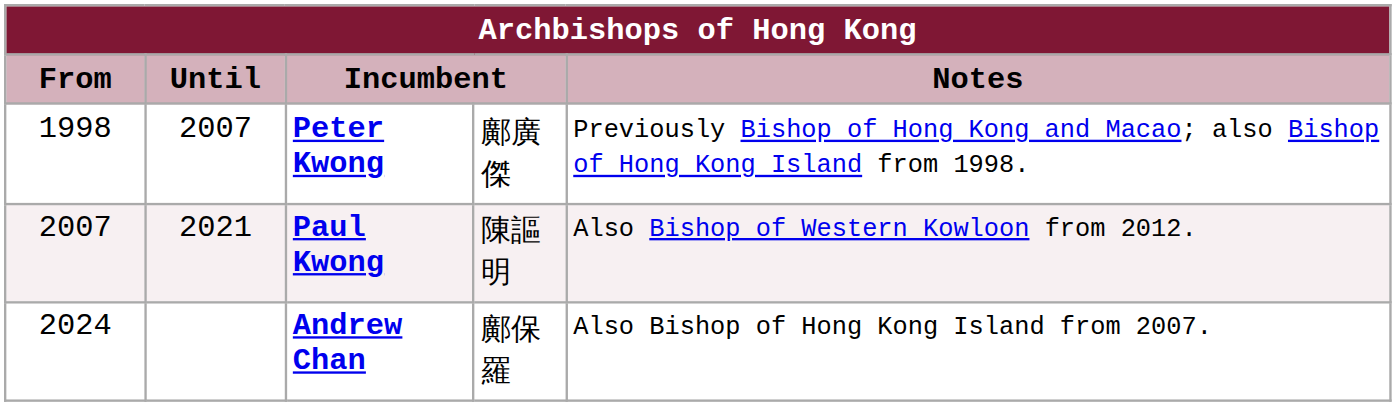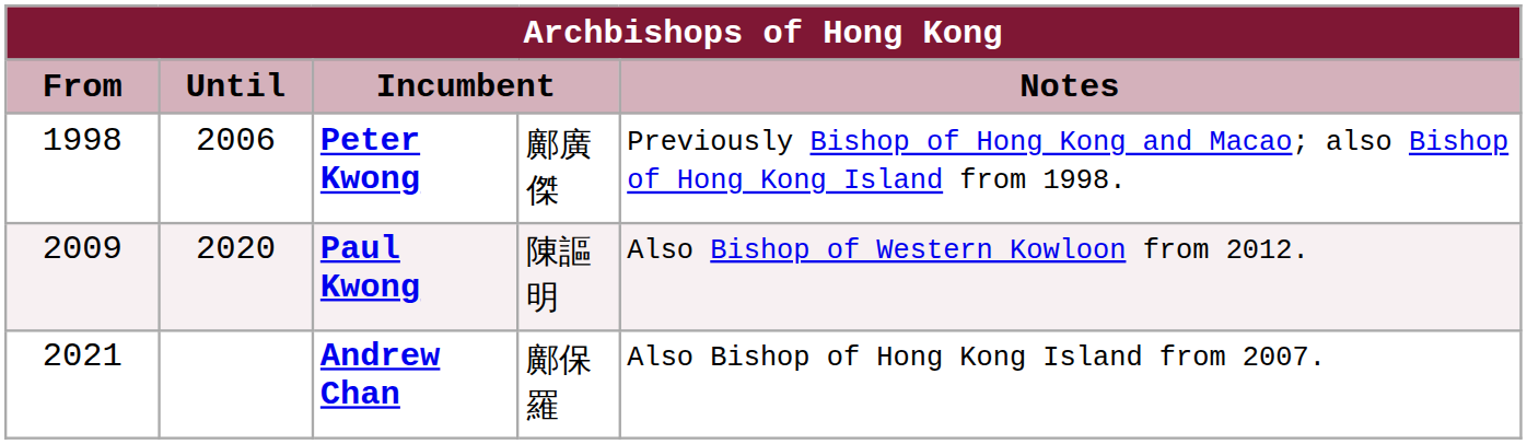 <table class="wikitable" style="width:95%;" border="1" cellpadding="2">
 <tr>
 <th colspan="5" style="background-color: #7F1734; color: white;">Archbishops of Hong Kong</th>
 </tr>
 <tr>
 <th style="background-color: #D4B1BB; width: 8%;">From</th>
 <th style="background-color: #D4B1BB; width: 8%;">Until</th>
 <th style="background-color: #D4B1BB; width: 16%;" colspan="2">Incumbent</th>
 <th style="background-color: #D4B1BB; width: 47%;">Notes</th>
 </tr>
 <tr valign="top" style="background-color: white;">
 <td style="text-align: center;">1998</td>
-<td style="text-align: center;">2007</td>
+<td style="text-align: center;">2006</td>
 <td><strong><a href='#'>Peter Kwong</a></strong></td>
 <td>鄺廣傑</td>
 <td><small>Previously <a href='#'>Bishop of Hong Kong and Macao</a>; also <a href='#'>Bishop of Hong Kong Island</a> from 1998. </small></td>
 </tr>
 <tr valign="top" style="background-color: #F7F0F2;">
-<td style="text-align: center;">2007</td>
-<td style="text-align: center;">2021</td>
+<td style="text-align: center;">2009</td>
+<td style="text-align: center;">2020</td>
 <td><strong><a href='#'>Paul Kwong</a></strong></td>
 <td>陳謳明</td>
 <td><small>Also <a href='#'>Bishop of Western Kowloon</a> from 2012. </small></td>
 </tr>
 <tr valign="top" style="background-color: white;">
-<td style="text-align: center;">2024</td>
+<td style="text-align: center;">2021</td>
 <td style="text-align: center;"></td>
 <td><strong><a href='#'>Andrew Chan</a></strong></td>
 <td>鄺保羅</td>
 <td><small>Also Bishop of Hong Kong Island from 2007.</small></td>
 </tr>
 </table>
